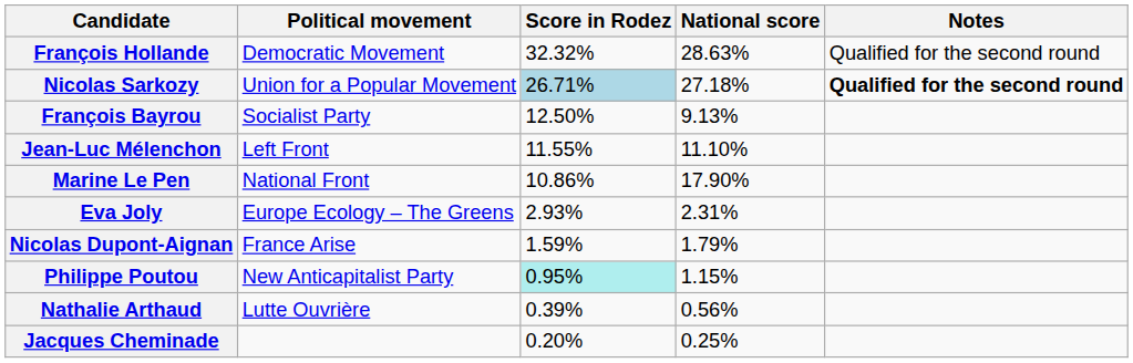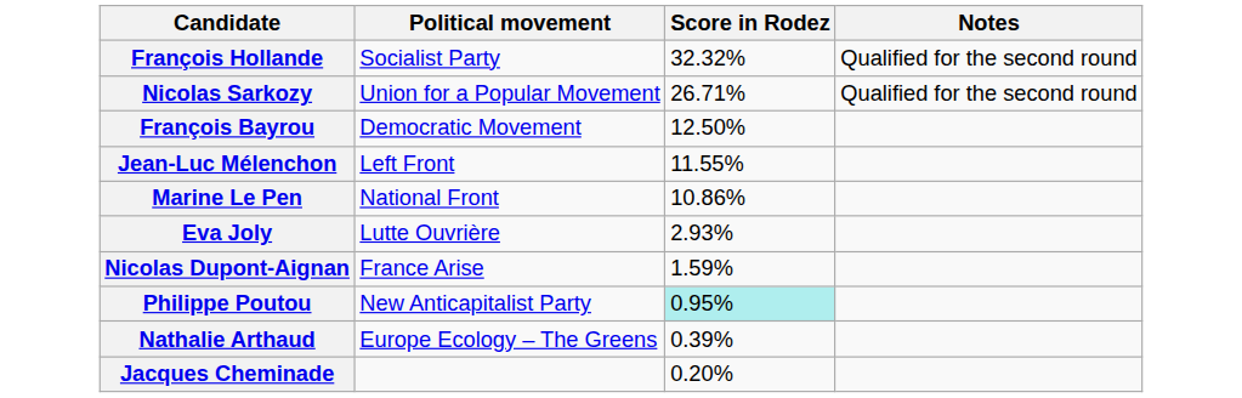 <table class="wikitable" style="margin: 0 auto">
 <tr>
 <th scope="col">Candidate</th>
 <th scope="col">Political movement</th>
 <th scope="col">Score in Rodez</th>
-<th scope="col">National score</th>
 <th scope="col">Notes</th>
 </tr>
 <tr>
 <th scope="row"><a href='#'>François Hollande</a></th>
-<td><a href='#'>Democratic Movement</a></td>
+<td><a href='#'>Socialist Party</a></td>
 <td>32.32%</td>
-<td>28.63%</td>
 <td>Qualified for the second round</td>
 </tr>
 <tr>
 <th scope="row"><a href='#'>Nicolas Sarkozy</a></th>
 <td><a href='#'>Union for a Popular Movement</a></td>
-<td style="background: lightblue;">26.71%</td>
-<td>27.18%</td>
-<td><strong>Qualified for the second round</strong></td>
+<td>26.71%</td>
+<td>Qualified for the second round</td>
 </tr>
 <tr>
 <th scope="row"><a href='#'>François Bayrou</a></th>
-<td><a href='#'>Socialist Party</a></td>
+<td><a href='#'>Democratic Movement</a></td>
 <td>12.50%</td>
-<td>9.13%</td>
 <td></td>
 </tr>
 <tr>
 <th scope="row"><a href='#'>Jean-Luc Mélenchon</a></th>
 <td><a href='#'>Left Front</a></td>
 <td>11.55%</td>
-<td>11.10%</td>
 <td></td>
 </tr>
 <tr>
 <th scope="row"><a href='#'>Marine Le Pen</a></th>
 <td><a href='#'>National Front</a></td>
 <td>10.86%</td>
-<td>17.90%</td>
 <td></td>
 </tr>
 <tr>
 <th scope="row"><a href='#'>Eva Joly</a></th>
-<td><a href='#'>Europe Ecology – The Greens</a></td>
+<td><a href='#'>Lutte Ouvrière</a></td>
 <td>2.93%</td>
-<td>2.31%</td>
 <td></td>
 </tr>
 <tr>
 <th scope="row"><a href='#'>Nicolas Dupont-Aignan</a></th>
 <td><a href='#'>France Arise</a></td>
 <td>1.59%</td>
-<td>1.79%</td>
 <td></td>
 </tr>
 <tr>
 <th scope="row"><a href='#'>Philippe Poutou</a></th>
 <td><a href='#'>New Anticapitalist Party</a></td>
 <td style="background: paleturquoise;">0.95%</td>
-<td>1.15%</td>
 <td></td>
 </tr>
 <tr>
 <th scope="row"><a href='#'>Nathalie Arthaud</a></th>
-<td><a href='#'>Lutte Ouvrière</a></td>
+<td><a href='#'>Europe Ecology – The Greens</a></td>
 <td>0.39%</td>
-<td>0.56%</td>
 <td></td>
 </tr>
 <tr>
 <th scope="row"><a href='#'>Jacques Cheminade</a></th>
 <td></td>
 <td>0.20%</td>
-<td>0.25%</td>
 <td></td>
 </tr>
 </table>
